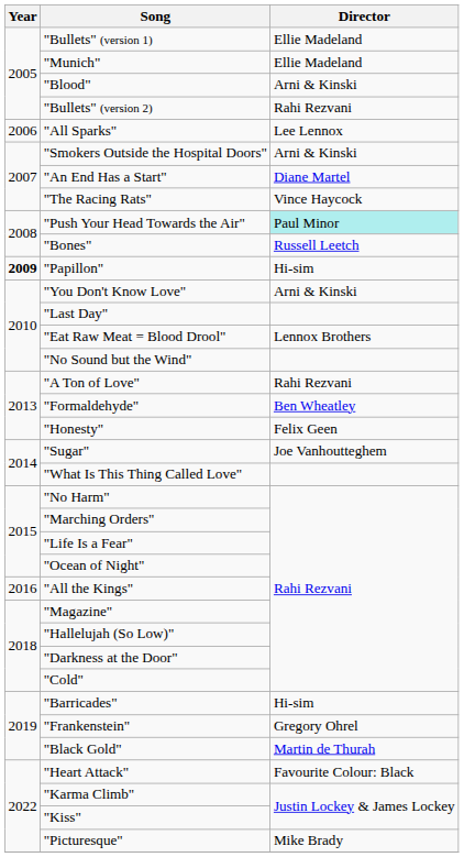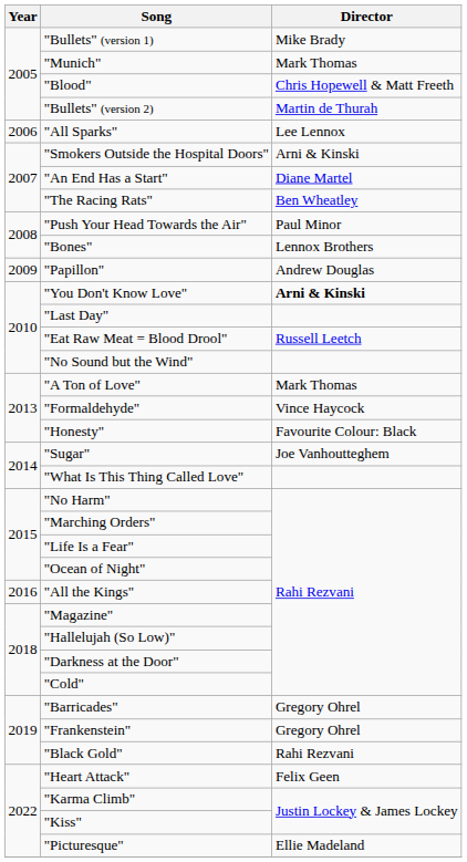 <table class="wikitable">
 <tr>
 <th>Year</th>
 <th>Song</th>
 <th>Director</th>
 </tr>
 <tr>
 <td rowspan="4">2005</td>
 <td>"Bullets" <small>(version 1)</small></td>
-<td>Ellie Madeland</td>
+<td>Mike Brady</td>
 </tr>
 <tr>
 <td>"Munich"</td>
-<td>Ellie Madeland</td>
+<td>Mark Thomas</td>
 </tr>
 <tr>
 <td>"Blood"</td>
-<td>Arni & Kinski</td>
+<td><a href='#'>Chris Hopewell</a> & Matt Freeth</td>
 </tr>
 <tr>
 <td>"Bullets" <small>(version 2)</small></td>
-<td>Rahi Rezvani</td>
+<td><a href='#'>Martin de Thurah</a></td>
 </tr>
 <tr>
 <td>2006</td>
 <td>"All Sparks"</td>
 <td>Lee Lennox</td>
 </tr>
 <tr>
 <td rowspan="3">2007</td>
 <td>"Smokers Outside the Hospital Doors"</td>
 <td>Arni & Kinski</td>
 </tr>
 <tr>
 <td>"An End Has a Start"</td>
 <td><a href='#'>Diane Martel</a></td>
 </tr>
 <tr>
 <td>"The Racing Rats"</td>
-<td>Vince Haycock</td>
+<td><a href='#'>Ben Wheatley</a></td>
 </tr>
 <tr>
 <td rowspan="2">2008</td>
 <td>"Push Your Head Towards the Air"</td>
-<td style="background: paleturquoise;">Paul Minor</td>
+<td>Paul Minor</td>
 </tr>
 <tr>
 <td>"Bones"</td>
-<td><a href='#'>Russell Leetch</a></td>
+<td>Lennox Brothers</td>
 </tr>
 <tr>
-<td><strong>2009</strong></td>
+<td>2009</td>
 <td>"Papillon"</td>
-<td>Hi-sim </td>
+<td>Andrew Douglas</td>
 </tr>
 <tr>
 <td rowspan="4">2010</td>
 <td>"You Don't Know Love"</td>
-<td>Arni & Kinski</td>
+<td><strong>Arni & Kinski</strong></td>
 </tr>
 <tr>
 <td>"Last Day"</td>
 <td></td>
 </tr>
 <tr>
 <td>"Eat Raw Meat = Blood Drool"</td>
-<td>Lennox Brothers</td>
+<td><a href='#'>Russell Leetch</a></td>
 </tr>
 <tr>
 <td>"No Sound but the Wind"</td>
 <td></td>
 </tr>
 <tr>
 <td rowspan="3">2013</td>
 <td>"A Ton of Love"</td>
-<td>Rahi Rezvani</td>
+<td>Mark Thomas</td>
 </tr>
 <tr>
 <td>"Formaldehyde"</td>
-<td><a href='#'>Ben Wheatley</a></td>
+<td>Vince Haycock</td>
 </tr>
 <tr>
 <td>"Honesty"</td>
-<td>Felix Geen</td>
+<td>Favourite Colour: Black</td>
 </tr>
 <tr>
 <td rowspan="2">2014</td>
 <td>"Sugar"</td>
 <td>Joe Vanhoutteghem</td>
 </tr>
 <tr>
 <td>"What Is This Thing Called Love"</td>
 <td></td>
 </tr>
 <tr>
 <td rowspan="4">2015</td>
 <td>"No Harm"</td>
 <td rowspan="9"><a href='#'>Rahi Rezvani</a></td>
 </tr>
 <tr>
 <td>"Marching Orders"</td>
 </tr>
 <tr>
 <td>"Life Is a Fear"</td>
 </tr>
 <tr>
 <td>"Ocean of Night"</td>
 </tr>
 <tr>
 <td>2016</td>
 <td>"All the Kings"</td>
 </tr>
 <tr>
 <td rowspan="4">2018</td>
 <td>"Magazine"</td>
 </tr>
 <tr>
 <td>"Hallelujah (So Low)"</td>
 </tr>
 <tr>
 <td>"Darkness at the Door"</td>
 </tr>
 <tr>
 <td>"Cold"</td>
 </tr>
 <tr>
 <td rowspan="3">2019</td>
 <td>"Barricades"</td>
-<td>Hi-sim </td>
+<td>Gregory Ohrel </td>
 </tr>
 <tr>
 <td>"Frankenstein"</td>
 <td>Gregory Ohrel </td>
 </tr>
 <tr>
 <td>"Black Gold"</td>
-<td><a href='#'>Martin de Thurah</a></td>
+<td>Rahi Rezvani</td>
 </tr>
 <tr>
 <td rowspan="4">2022</td>
 <td>"Heart Attack"</td>
-<td>Favourite Colour: Black</td>
+<td>Felix Geen</td>
 </tr>
 <tr>
 <td>"Karma Climb"</td>
 <td rowspan="2"><a href='#'>Justin Lockey</a> & James Lockey</td>
 </tr>
 <tr>
 <td>"Kiss"</td>
 </tr>
 <tr>
 <td>"Picturesque"</td>
-<td>Mike Brady</td>
+<td>Ellie Madeland</td>
 </tr>
 <tr>
 </tr>
 </table>
